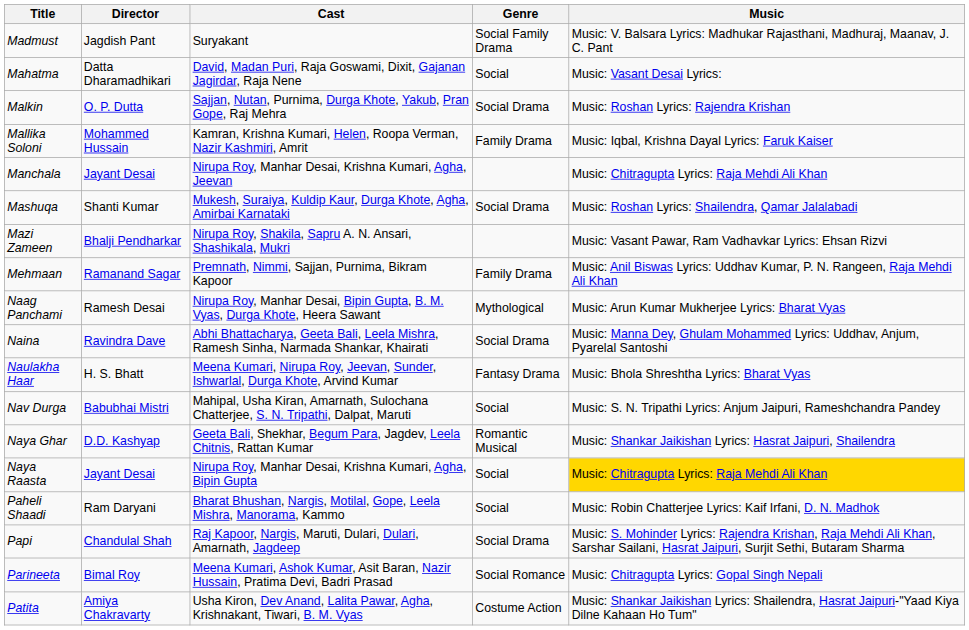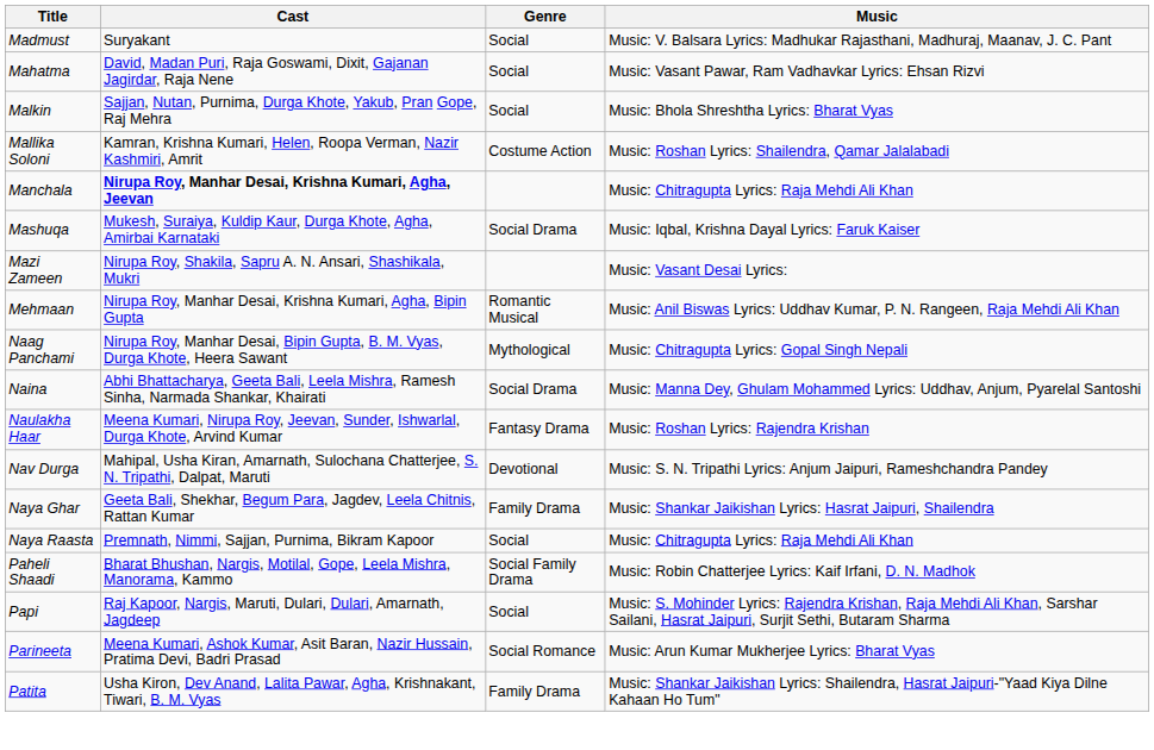 <table class="wikitable">
 <tr>
 <th>Title</th>
-<th>Director</th>
 <th>Cast</th>
 <th>Genre</th>
 <th>Music</th>
 </tr>
 <tr>
 <td><em>Madmust</em></td>
-<td>Jagdish Pant</td>
 <td>Suryakant</td>
-<td>Social Family Drama</td>
+<td>Social</td>
 <td>Music: V. Balsara Lyrics: Madhukar Rajasthani, Madhuraj, Maanav, J. C. Pant</td>
 </tr>
 <tr>
 <td><em>Mahatma</em></td>
-<td>Datta Dharamadhikari</td>
 <td><a href='#'>David</a>, <a href='#'>Madan Puri</a>, Raja Goswami, Dixit, <a href='#'>Gajanan Jagirdar</a>, Raja Nene</td>
 <td>Social</td>
-<td>Music: <a href='#'>Vasant Desai</a> Lyrics:</td>
+<td>Music: Vasant Pawar, Ram Vadhavkar Lyrics: Ehsan Rizvi</td>
 </tr>
 <tr>
 <td><em>Malkin</em></td>
-<td><a href='#'>O. P. Dutta</a></td>
 <td><a href='#'>Sajjan</a>, <a href='#'>Nutan</a>, Purnima, <a href='#'>Durga Khote</a>, <a href='#'>Yakub</a>, <a href='#'>Pran</a> <a href='#'>Gope</a>, Raj Mehra</td>
-<td>Social Drama</td>
-<td>Music: <a href='#'>Roshan</a> Lyrics: <a href='#'>Rajendra Krishan</a></td>
+<td>Social</td>
+<td>Music: Bhola Shreshtha Lyrics: <a href='#'>Bharat Vyas</a></td>
 </tr>
 <tr>
 <td><em>Mallika Soloni</em></td>
-<td><a href='#'>Mohammed Hussain</a></td>
 <td>Kamran, Krishna Kumari, <a href='#'>Helen</a>, Roopa Verman, <a href='#'>Nazir Kashmiri</a>, Amrit</td>
-<td>Family Drama</td>
-<td>Music: Iqbal, Krishna Dayal Lyrics: <a href='#'>Faruk Kaiser</a></td>
+<td>Costume Action</td>
+<td>Music: <a href='#'>Roshan</a> Lyrics: <a href='#'>Shailendra</a>, <a href='#'>Qamar Jalalabadi</a></td>
 </tr>
 <tr>
 <td><em>Manchala</em></td>
-<td><a href='#'>Jayant Desai</a></td>
-<td><a href='#'>Nirupa Roy</a>, Manhar Desai, Krishna Kumari, <a href='#'>Agha</a>, <a href='#'>Jeevan</a></td>
+<td><strong><a href='#'>Nirupa Roy</a>, Manhar Desai, Krishna Kumari, <a href='#'>Agha</a>, <a href='#'>Jeevan</a></strong></td>
 <td></td>
 <td>Music: <a href='#'>Chitragupta</a> Lyrics: <a href='#'>Raja Mehdi Ali Khan</a></td>
 </tr>
 <tr>
 <td><em>Mashuqa</em></td>
-<td>Shanti Kumar</td>
 <td><a href='#'>Mukesh</a>, <a href='#'>Suraiya</a>, <a href='#'>Kuldip Kaur</a>, <a href='#'>Durga Khote</a>, <a href='#'>Agha</a>, <a href='#'>Amirbai Karnataki</a></td>
 <td>Social Drama</td>
-<td>Music: <a href='#'>Roshan</a> Lyrics: <a href='#'>Shailendra</a>, <a href='#'>Qamar Jalalabadi</a></td>
+<td>Music: Iqbal, Krishna Dayal Lyrics: <a href='#'>Faruk Kaiser</a></td>
 </tr>
 <tr>
 <td><em>Mazi Zameen</em></td>
-<td><a href='#'>Bhalji Pendharkar</a></td>
 <td><a href='#'>Nirupa Roy</a>, <a href='#'>Shakila</a>, <a href='#'>Sapru</a> A. N. Ansari, <a href='#'>Shashikala</a>, <a href='#'>Mukri</a></td>
 <td></td>
-<td>Music: Vasant Pawar, Ram Vadhavkar Lyrics: Ehsan Rizvi</td>
+<td>Music: <a href='#'>Vasant Desai</a> Lyrics:</td>
 </tr>
 <tr>
 <td><em>Mehmaan</em></td>
-<td><a href='#'>Ramanand Sagar</a></td>
-<td><a href='#'>Premnath</a>, <a href='#'>Nimmi</a>, Sajjan, Purnima, Bikram Kapoor</td>
-<td>Family Drama</td>
+<td><a href='#'>Nirupa Roy</a>, Manhar Desai, Krishna Kumari, <a href='#'>Agha</a>, <a href='#'>Bipin Gupta</a></td>
+<td>Romantic Musical</td>
 <td>Music: <a href='#'>Anil Biswas</a> Lyrics:  Uddhav Kumar, P. N. Rangeen, <a href='#'>Raja Mehdi Ali Khan</a></td>
 </tr>
 <tr>
 <td><em>Naag Panchami</em></td>
-<td>Ramesh Desai</td>
 <td><a href='#'>Nirupa Roy</a>, Manhar Desai, <a href='#'>Bipin Gupta</a>, <a href='#'>B. M. Vyas</a>, <a href='#'>Durga Khote</a>, Heera Sawant</td>
 <td>Mythological</td>
-<td>Music: Arun Kumar Mukherjee Lyrics: <a href='#'>Bharat Vyas</a></td>
+<td>Music: <a href='#'>Chitragupta</a> Lyrics: <a href='#'>Gopal Singh Nepali</a></td>
 </tr>
 <tr>
 <td><em>Naina</em></td>
-<td><a href='#'>Ravindra Dave</a></td>
 <td><a href='#'>Abhi Bhattacharya</a>, <a href='#'>Geeta Bali</a>, <a href='#'>Leela Mishra</a>, Ramesh Sinha, Narmada Shankar, Khairati</td>
 <td>Social Drama</td>
 <td>Music: <a href='#'>Manna Dey</a>, <a href='#'>Ghulam Mohammed</a> Lyrics: Uddhav, Anjum, Pyarelal Santoshi</td>
 </tr>
 <tr>
 <td><em><a href='#'>Naulakha Haar</a></em></td>
-<td>H. S. Bhatt</td>
 <td><a href='#'>Meena Kumari</a>, <a href='#'>Nirupa Roy</a>, <a href='#'>Jeevan</a>, <a href='#'>Sunder</a>, <a href='#'>Ishwarlal</a>, <a href='#'>Durga Khote</a>, Arvind Kumar</td>
 <td>Fantasy Drama</td>
-<td>Music: Bhola Shreshtha Lyrics: <a href='#'>Bharat Vyas</a></td>
+<td>Music: <a href='#'>Roshan</a> Lyrics: <a href='#'>Rajendra Krishan</a></td>
 </tr>
 <tr>
 <td><em>Nav Durga</em></td>
-<td><a href='#'>Babubhai Mistri</a></td>
 <td>Mahipal, Usha Kiran, Amarnath, Sulochana Chatterjee, <a href='#'>S. N. Tripathi</a>, Dalpat, Maruti</td>
-<td>Social</td>
+<td>Devotional</td>
 <td>Music: S. N. Tripathi Lyrics: Anjum Jaipuri, Rameshchandra Pandey</td>
 </tr>
 <tr>
 <td><em>Naya Ghar</em></td>
-<td><a href='#'>D.D. Kashyap</a></td>
 <td><a href='#'>Geeta Bali</a>, Shekhar, <a href='#'>Begum Para</a>, Jagdev, <a href='#'>Leela Chitnis</a>, Rattan Kumar</td>
-<td>Romantic Musical</td>
+<td>Family Drama</td>
 <td>Music: <a href='#'>Shankar Jaikishan</a> Lyrics: <a href='#'>Hasrat Jaipuri</a>, <a href='#'>Shailendra</a></td>
 </tr>
 <tr>
 <td><em>Naya Raasta</em></td>
-<td><a href='#'>Jayant Desai</a></td>
-<td><a href='#'>Nirupa Roy</a>, Manhar Desai, Krishna Kumari, <a href='#'>Agha</a>, <a href='#'>Bipin Gupta</a></td>
+<td><a href='#'>Premnath</a>, <a href='#'>Nimmi</a>, Sajjan, Purnima, Bikram Kapoor</td>
 <td>Social</td>
-<td style="background: gold;">Music: <a href='#'>Chitragupta</a> Lyrics: <a href='#'>Raja Mehdi Ali Khan</a></td>
+<td>Music: <a href='#'>Chitragupta</a> Lyrics: <a href='#'>Raja Mehdi Ali Khan</a></td>
 </tr>
 <tr>
 <td><em>Paheli Shaadi</em></td>
-<td>Ram Daryani</td>
 <td><a href='#'>Bharat Bhushan</a>, <a href='#'>Nargis</a>, <a href='#'>Motilal</a>, <a href='#'>Gope</a>, <a href='#'>Leela Mishra</a>, <a href='#'>Manorama</a>, Kammo</td>
-<td>Social</td>
+<td>Social Family Drama</td>
 <td>Music: Robin Chatterjee Lyrics: Kaif Irfani, <a href='#'>D. N. Madhok</a></td>
 </tr>
 <tr>
 <td><em>Papi</em></td>
-<td><a href='#'>Chandulal Shah</a></td>
 <td><a href='#'>Raj Kapoor</a>, <a href='#'>Nargis</a>, Maruti, Dulari, <a href='#'>Dulari</a>, Amarnath, <a href='#'>Jagdeep</a></td>
-<td>Social Drama</td>
+<td>Social</td>
 <td>Music: <a href='#'>S. Mohinder</a> Lyrics: <a href='#'>Rajendra Krishan</a>, <a href='#'>Raja Mehdi Ali Khan</a>, Sarshar Sailani, <a href='#'>Hasrat Jaipuri</a>, Surjit Sethi, Butaram Sharma</td>
 </tr>
 <tr>
 <td><em><a href='#'>Parineeta</a></em></td>
-<td><a href='#'>Bimal Roy</a></td>
 <td><a href='#'>Meena Kumari</a>, <a href='#'>Ashok Kumar</a>, Asit Baran, <a href='#'>Nazir Hussain</a>, Pratima Devi, Badri Prasad</td>
 <td>Social Romance</td>
-<td>Music: <a href='#'>Chitragupta</a> Lyrics: <a href='#'>Gopal Singh Nepali</a></td>
+<td>Music: Arun Kumar Mukherjee Lyrics: <a href='#'>Bharat Vyas</a></td>
 </tr>
 <tr>
 <td><em><a href='#'>Patita</a></em></td>
-<td><a href='#'>Amiya Chakravarty</a></td>
 <td>Usha Kiron, <a href='#'>Dev Anand</a>, <a href='#'>Lalita Pawar</a>, <a href='#'>Agha</a>, Krishnakant, Tiwari, <a href='#'>B. M. Vyas</a></td>
-<td>Costume Action</td>
+<td>Family Drama</td>
 <td>Music: <a href='#'>Shankar Jaikishan</a> Lyrics: Shailendra, <a href='#'>Hasrat Jaipuri</a>-"Yaad Kiya Dilne Kahaan Ho Tum"</td>
 </tr>
 </table>
